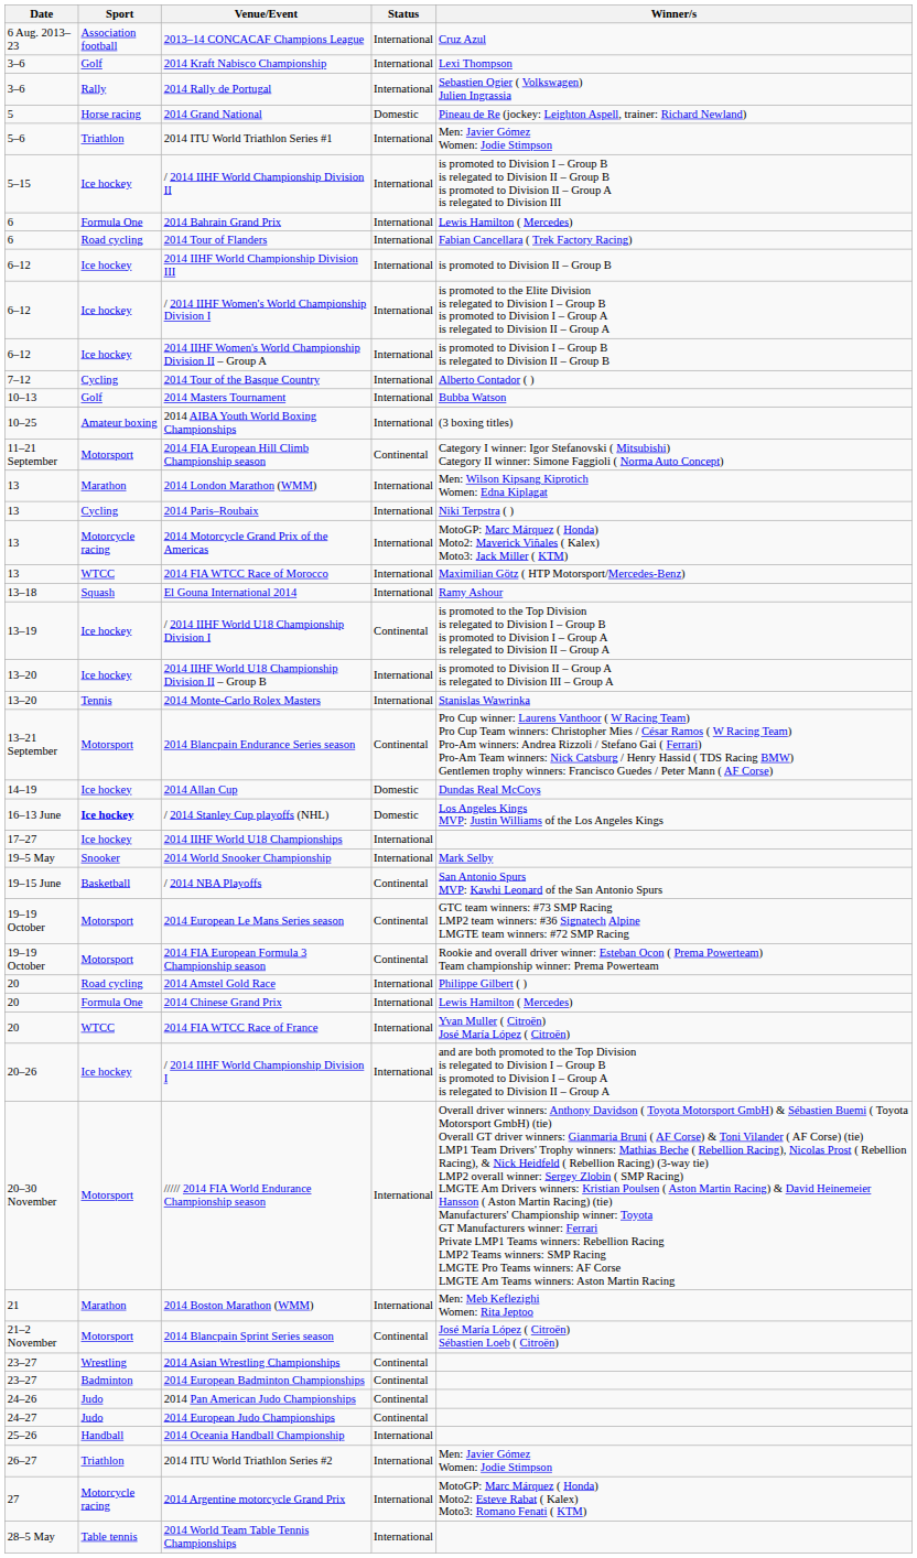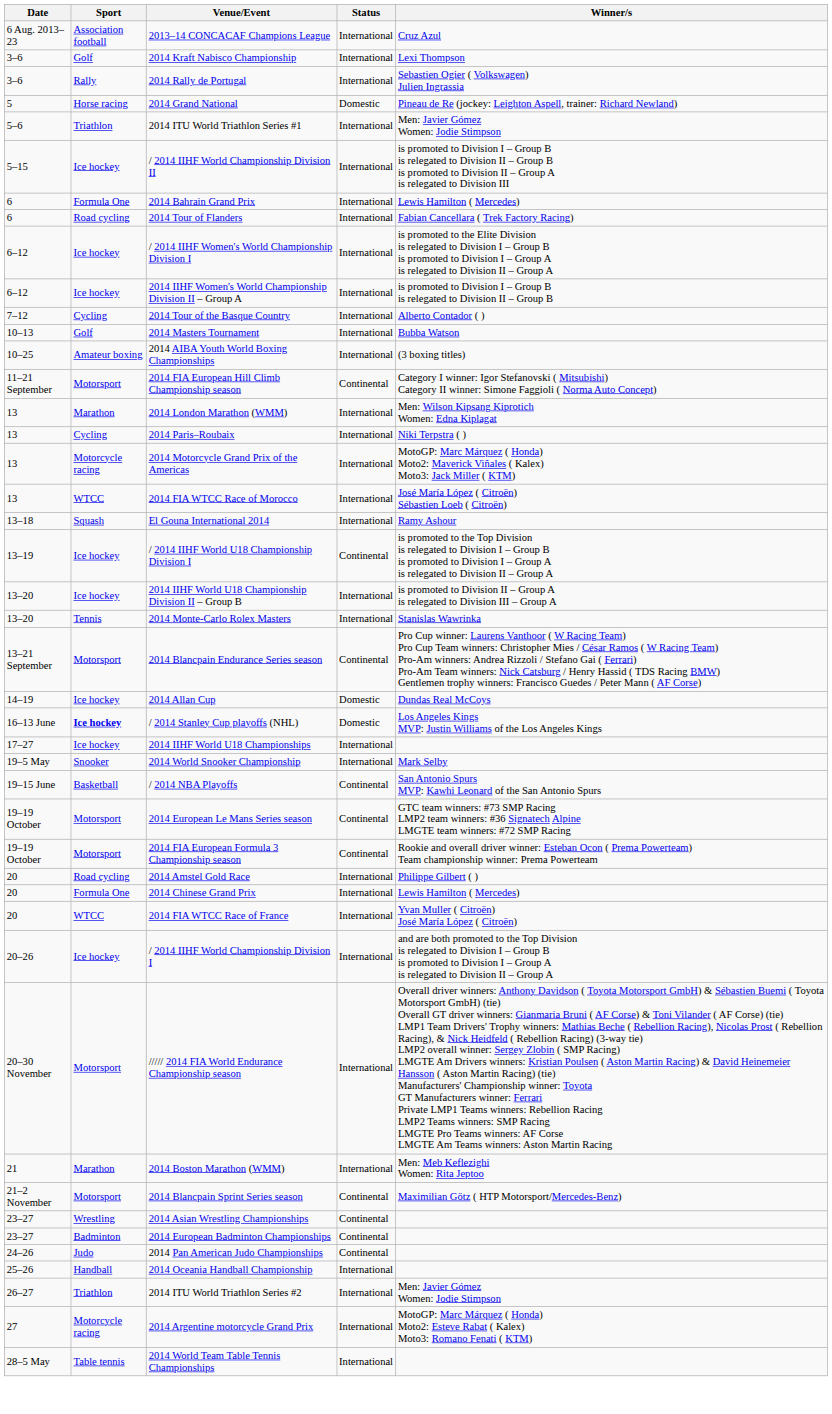 <table class="wikitable sortable">
 <tr>
 <th>Date</th>
 <th>Sport</th>
 <th>Venue/Event</th>
 <th>Status</th>
 <th>Winner/s</th>
 </tr>
 <tr>
 <td>6 Aug. 2013–23</td>
 <td><a href='#'>Association football</a></td>
 <td><a href='#'>2013–14 CONCACAF Champions League</a></td>
 <td>International</td>
 <td> <a href='#'>Cruz Azul</a></td>
 </tr>
 <tr>
 <td>3–6</td>
 <td><a href='#'>Golf</a></td>
 <td> <a href='#'>2014 Kraft Nabisco Championship</a></td>
 <td>International</td>
 <td> <a href='#'>Lexi Thompson</a></td>
 </tr>
 <tr>
 <td>3–6</td>
 <td><a href='#'>Rally</a></td>
 <td> <a href='#'>2014 Rally de Portugal</a></td>
 <td>International</td>
 <td> <a href='#'>Sebastien Ogier</a> ( <a href='#'>Volkswagen</a>)<br> <a href='#'>Julien Ingrassia</a></td>
 </tr>
 <tr>
 <td>5</td>
 <td><a href='#'>Horse racing</a></td>
 <td> <a href='#'>2014 Grand National</a></td>
 <td>Domestic</td>
 <td> <a href='#'>Pineau de Re</a> (jockey:  <a href='#'>Leighton Aspell</a>, trainer:  <a href='#'>Richard Newland</a>)</td>
 </tr>
 <tr>
 <td>5–6</td>
 <td><a href='#'>Triathlon</a></td>
 <td> 2014 ITU World Triathlon Series #1</td>
 <td>International</td>
 <td>Men:  <a href='#'>Javier Gómez</a><br>Women:  <a href='#'>Jodie Stimpson</a></td>
 </tr>
 <tr>
 <td>5–15</td>
 <td><a href='#'>Ice hockey</a></td>
 <td>/ <a href='#'>2014 IIHF World Championship Division II</a></td>
 <td>International</td>
 <td> is promoted to Division I – Group B<br> is relegated to Division II – Group B<br> is promoted to Division II – Group A<br> is relegated to Division III</td>
 </tr>
 <tr>
 <td>6</td>
 <td><a href='#'>Formula One</a></td>
 <td> <a href='#'>2014 Bahrain Grand Prix</a></td>
 <td>International</td>
 <td> <a href='#'>Lewis Hamilton</a> ( <a href='#'>Mercedes</a>)</td>
 </tr>
 <tr>
 <td>6</td>
 <td><a href='#'>Road cycling</a></td>
 <td> <a href='#'>2014 Tour of Flanders</a></td>
 <td>International</td>
 <td> <a href='#'>Fabian Cancellara</a> ( <a href='#'>Trek Factory Racing</a>)</td>
-</tr>
-<tr>
-<td>6–12</td>
-<td><a href='#'>Ice hockey</a></td>
-<td> <a href='#'>2014 IIHF World Championship Division III</a></td>
-<td>International</td>
-<td> is promoted to Division II – Group B</td>
 </tr>
 <tr>
 <td>6–12</td>
 <td><a href='#'>Ice hockey</a></td>
 <td>/ <a href='#'>2014 IIHF Women's World Championship Division I</a></td>
 <td>International</td>
 <td> is promoted to the Elite Division<br> is relegated to Division I – Group B<br> is promoted to Division I – Group A<br> is relegated to Division II – Group A</td>
 </tr>
 <tr>
 <td>6–12</td>
 <td><a href='#'>Ice hockey</a></td>
 <td> <a href='#'>2014 IIHF Women's World Championship Division II</a> – Group A</td>
 <td>International</td>
 <td> is promoted to Division I – Group B<br> is relegated to Division II – Group B</td>
 </tr>
 <tr>
 <td>7–12</td>
 <td><a href='#'>Cycling</a></td>
 <td> <a href='#'>2014 Tour of the Basque Country</a></td>
 <td>International</td>
 <td> <a href='#'>Alberto Contador</a> ( )</td>
 </tr>
 <tr>
 <td>10–13</td>
 <td><a href='#'>Golf</a></td>
 <td> <a href='#'>2014 Masters Tournament</a></td>
 <td>International</td>
 <td> <a href='#'>Bubba Watson</a></td>
 </tr>
 <tr>
 <td>10–25</td>
 <td><a href='#'>Amateur boxing</a></td>
 <td> 2014 <a href='#'>AIBA Youth World Boxing Championships</a></td>
 <td>International</td>
 <td> (3 boxing titles)</td>
 </tr>
 <tr>
 <td>11–21 September</td>
 <td><a href='#'>Motorsport</a></td>
 <td> <a href='#'>2014 FIA European Hill Climb Championship season</a></td>
 <td>Continental</td>
 <td>Category I winner:  Igor Stefanovski ( <a href='#'>Mitsubishi</a>)<br>Category II winner:  Simone Faggioli ( <a href='#'>Norma Auto Concept</a>)</td>
 </tr>
 <tr>
 <td>13</td>
 <td><a href='#'>Marathon</a></td>
 <td> <a href='#'>2014 London Marathon</a> (<a href='#'>WMM</a>)</td>
 <td>International</td>
 <td>Men:  <a href='#'>Wilson Kipsang Kiprotich</a><br>Women:  <a href='#'>Edna Kiplagat</a></td>
 </tr>
 <tr>
 <td>13</td>
 <td><a href='#'>Cycling</a></td>
 <td> <a href='#'>2014 Paris–Roubaix</a></td>
 <td>International</td>
 <td> <a href='#'>Niki Terpstra</a> ( )</td>
 </tr>
 <tr>
 <td>13</td>
 <td><a href='#'>Motorcycle racing</a></td>
 <td> <a href='#'>2014 Motorcycle Grand Prix of the Americas</a></td>
 <td>International</td>
 <td>MotoGP:  <a href='#'>Marc Márquez</a> ( <a href='#'>Honda</a>)<br>Moto2:  <a href='#'>Maverick Viñales</a> ( Kalex)<br>Moto3:  <a href='#'>Jack Miller</a> ( <a href='#'>KTM</a>)</td>
 </tr>
 <tr>
 <td>13</td>
 <td><a href='#'>WTCC</a></td>
 <td> <a href='#'>2014 FIA WTCC Race of Morocco</a></td>
 <td>International</td>
-<td> <a href='#'>Maximilian Götz</a> ( HTP Motorsport/<a href='#'>Mercedes-Benz</a>)</td>
+<td> <a href='#'>José María López</a> ( <a href='#'>Citroën</a>)<br> <a href='#'>Sébastien Loeb</a> ( <a href='#'>Citroën</a>)</td>
 </tr>
 <tr>
 <td>13–18</td>
 <td><a href='#'>Squash</a></td>
 <td> <a href='#'>El Gouna International 2014</a></td>
 <td>International</td>
 <td> <a href='#'>Ramy Ashour</a></td>
 </tr>
 <tr>
 <td>13–19</td>
 <td><a href='#'>Ice hockey</a></td>
 <td>/ <a href='#'>2014 IIHF World U18 Championship Division I</a></td>
 <td>Continental</td>
 <td> is promoted to the Top Division<br> is relegated to Division I – Group B<br> is promoted to Division I – Group A<br> is relegated to Division II – Group A</td>
 </tr>
 <tr>
 <td>13–20</td>
 <td><a href='#'>Ice hockey</a></td>
 <td> <a href='#'>2014 IIHF World U18 Championship Division II</a> – Group B</td>
 <td>International</td>
 <td> is promoted to Division II – Group A<br> is relegated to Division III – Group A</td>
 </tr>
 <tr>
 <td>13–20</td>
 <td><a href='#'>Tennis</a></td>
 <td> <a href='#'>2014 Monte-Carlo Rolex Masters</a></td>
 <td>International</td>
 <td> <a href='#'>Stanislas Wawrinka</a></td>
 </tr>
 <tr>
 <td>13–21 September</td>
 <td><a href='#'>Motorsport</a></td>
 <td> <a href='#'>2014 Blancpain Endurance Series season</a></td>
 <td>Continental</td>
 <td>Pro Cup winner:  <a href='#'>Laurens Vanthoor</a> ( <a href='#'>W Racing Team</a>)<br>Pro Cup Team winners:  Christopher Mies /  <a href='#'>César Ramos</a> ( <a href='#'>W Racing Team</a>)<br>Pro-Am winners:  Andrea Rizzoli / Stefano Gai ( <a href='#'>Ferrari</a>)<br>Pro-Am Team winners:  <a href='#'>Nick Catsburg</a> /  Henry Hassid ( TDS Racing <a href='#'>BMW</a>)<br>Gentlemen trophy winners:  Francisco Guedes /  Peter Mann ( <a href='#'>AF Corse</a>)</td>
 </tr>
 <tr>
 <td>14–19</td>
 <td><a href='#'>Ice hockey</a></td>
 <td> <a href='#'>2014 Allan Cup</a></td>
 <td>Domestic</td>
 <td> <a href='#'>Dundas Real McCoys</a></td>
 </tr>
 <tr>
 <td>16–13 June</td>
 <td><strong><a href='#'>Ice hockey</a></strong></td>
 <td>/ <a href='#'>2014 Stanley Cup playoffs</a> (NHL)</td>
 <td>Domestic</td>
 <td> <a href='#'>Los Angeles Kings</a><br><a href='#'>MVP</a>:  <a href='#'>Justin Williams</a> of the Los Angeles Kings</td>
 </tr>
 <tr>
 <td>17–27</td>
 <td><a href='#'>Ice hockey</a></td>
 <td> <a href='#'>2014 IIHF World U18 Championships</a></td>
 <td>International</td>
 <td></td>
 </tr>
 <tr>
 <td>19–5 May</td>
 <td><a href='#'>Snooker</a></td>
 <td> <a href='#'>2014 World Snooker Championship</a></td>
 <td>International</td>
 <td> <a href='#'>Mark Selby</a></td>
 </tr>
 <tr>
 <td>19–15 June</td>
 <td><a href='#'>Basketball</a></td>
 <td>/ <a href='#'>2014 NBA Playoffs</a></td>
 <td>Continental</td>
 <td> <a href='#'>San Antonio Spurs</a><br><a href='#'>MVP</a>:  <a href='#'>Kawhi Leonard</a> of the San Antonio Spurs</td>
 </tr>
 <tr>
 <td>19–19 October</td>
 <td><a href='#'>Motorsport</a></td>
 <td> <a href='#'>2014 European Le Mans Series season</a></td>
 <td>Continental</td>
 <td>GTC team winners:  #73 SMP Racing<br>LMP2 team winners:  #36 <a href='#'>Signatech</a> <a href='#'>Alpine</a><br>LMGTE team winners:  #72 SMP Racing</td>
 </tr>
 <tr>
 <td>19–19 October</td>
 <td><a href='#'>Motorsport</a></td>
 <td> <a href='#'>2014 FIA European Formula 3 Championship season</a></td>
 <td>Continental</td>
 <td>Rookie and overall driver winner:  <a href='#'>Esteban Ocon</a> ( <a href='#'>Prema Powerteam</a>)<br>Team championship winner:  Prema Powerteam</td>
 </tr>
 <tr>
 <td>20</td>
 <td><a href='#'>Road cycling</a></td>
 <td> <a href='#'>2014 Amstel Gold Race</a></td>
 <td>International</td>
 <td> <a href='#'>Philippe Gilbert</a> ( )</td>
 </tr>
 <tr>
 <td>20</td>
 <td><a href='#'>Formula One</a></td>
 <td> <a href='#'>2014 Chinese Grand Prix</a></td>
 <td>International</td>
 <td> <a href='#'>Lewis Hamilton</a> ( <a href='#'>Mercedes</a>)</td>
 </tr>
 <tr>
 <td>20</td>
 <td><a href='#'>WTCC</a></td>
 <td> <a href='#'>2014 FIA WTCC Race of France</a></td>
 <td>International</td>
 <td> <a href='#'>Yvan Muller</a> ( <a href='#'>Citroën</a>)<br> <a href='#'>José María López</a> ( <a href='#'>Citroën</a>)</td>
 </tr>
 <tr>
 <td>20–26</td>
 <td><a href='#'>Ice hockey</a></td>
 <td>/ <a href='#'>2014 IIHF World Championship Division I</a></td>
 <td>International</td>
 <td> and  are both promoted to the Top Division<br> is relegated to Division I – Group B<br> is promoted to Division I – Group A<br> is relegated to Division II – Group A</td>
 </tr>
 <tr>
 <td>20–30 November</td>
 <td><a href='#'>Motorsport</a></td>
 <td>///// <a href='#'>2014 FIA World Endurance Championship season</a></td>
 <td>International</td>
 <td>Overall driver winners:  <a href='#'>Anthony Davidson</a> ( <a href='#'>Toyota Motorsport GmbH</a>) &  <a href='#'>Sébastien Buemi</a> ( Toyota Motorsport GmbH) (tie)<br>Overall GT driver winners:  <a href='#'>Gianmaria Bruni</a> ( <a href='#'>AF Corse</a>) &  <a href='#'>Toni Vilander</a> ( AF Corse) (tie)<br>LMP1 Team Drivers' Trophy winners:  <a href='#'>Mathias Beche</a> ( <a href='#'>Rebellion Racing</a>),  <a href='#'>Nicolas Prost</a> ( Rebellion Racing), &  <a href='#'>Nick Heidfeld</a> ( Rebellion Racing) (3-way tie)<br>LMP2 overall winner:  <a href='#'>Sergey Zlobin</a> ( SMP Racing)<br>LMGTE Am Drivers winners:  <a href='#'>Kristian Poulsen</a> ( <a href='#'>Aston Martin Racing</a>) &  <a href='#'>David Heinemeier Hansson</a> ( Aston Martin Racing) (tie)<br>Manufacturers' Championship winner:  <a href='#'>Toyota</a><br>GT Manufacturers winner:  <a href='#'>Ferrari</a><br>Private LMP1 Teams winners:  Rebellion Racing<br>LMP2 Teams winners:  SMP Racing<br>LMGTE Pro Teams winners:  AF Corse<br>LMGTE Am Teams winners:  Aston Martin Racing</td>
 </tr>
 <tr>
 <td>21</td>
 <td><a href='#'>Marathon</a></td>
 <td> <a href='#'>2014 Boston Marathon</a> (<a href='#'>WMM</a>)</td>
 <td>International</td>
 <td>Men:  <a href='#'>Meb Keflezighi</a><br>Women:  <a href='#'>Rita Jeptoo</a></td>
 </tr>
 <tr>
 <td>21–2 November</td>
 <td><a href='#'>Motorsport</a></td>
 <td> <a href='#'>2014 Blancpain Sprint Series season</a></td>
 <td>Continental</td>
-<td> <a href='#'>José María López</a> ( <a href='#'>Citroën</a>)<br> <a href='#'>Sébastien Loeb</a> ( <a href='#'>Citroën</a>)</td>
+<td> <a href='#'>Maximilian Götz</a> ( HTP Motorsport/<a href='#'>Mercedes-Benz</a>)</td>
 </tr>
 <tr>
 <td>23–27</td>
 <td><a href='#'>Wrestling</a></td>
 <td> <a href='#'>2014 Asian Wrestling Championships</a></td>
 <td>Continental</td>
 <td></td>
 </tr>
 <tr>
 <td>23–27</td>
 <td><a href='#'>Badminton</a></td>
 <td> <a href='#'>2014 European Badminton Championships</a></td>
 <td>Continental</td>
 <td></td>
 </tr>
 <tr>
 <td>24–26</td>
 <td><a href='#'>Judo</a></td>
 <td> 2014 <a href='#'>Pan American Judo Championships</a></td>
-<td>Continental</td>
-<td></td>
-</tr>
-<tr>
-<td>24–27</td>
-<td><a href='#'>Judo</a></td>
-<td> <a href='#'>2014 European Judo Championships</a></td>
 <td>Continental</td>
 <td></td>
 </tr>
 <tr>
 <td>25–26</td>
 <td><a href='#'>Handball</a></td>
 <td> <a href='#'>2014 Oceania Handball Championship</a></td>
 <td>International</td>
 <td></td>
 </tr>
 <tr>
 <td>26–27</td>
 <td><a href='#'>Triathlon</a></td>
 <td> 2014 ITU World Triathlon Series #2</td>
 <td>International</td>
 <td>Men:  <a href='#'>Javier Gómez</a><br>Women:  <a href='#'>Jodie Stimpson</a></td>
 </tr>
 <tr>
 <td>27</td>
 <td><a href='#'>Motorcycle racing</a></td>
 <td> <a href='#'>2014 Argentine motorcycle Grand Prix</a></td>
 <td>International</td>
 <td>MotoGP:  <a href='#'>Marc Márquez</a> ( <a href='#'>Honda</a>)<br>Moto2:  <a href='#'>Esteve Rabat</a> ( Kalex)<br>Moto3:  <a href='#'>Romano Fenati</a> ( <a href='#'>KTM</a>)</td>
 </tr>
 <tr>
 <td>28–5 May</td>
 <td><a href='#'>Table tennis</a></td>
 <td> <a href='#'>2014 World Team Table Tennis Championships</a></td>
 <td>International</td>
 <td></td>
 </tr>
 </table>
